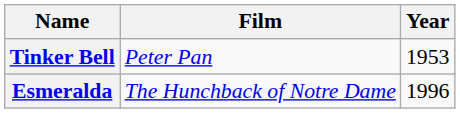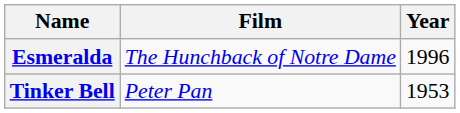 <table class="wikitable sortable">
 <tr>
 <th>Name</th>
 <th>Film</th>
 <th>Year</th>
 </tr>
 <tr>
+<th><a href='#'>Esmeralda</a></th>
+<td><em><a href='#'>The Hunchback of Notre Dame</a></em></td>
+<td style="text-align:center;">1996</td>
+</tr>
+<tr>
 <th><a href='#'>Tinker Bell</a></th>
 <td><em><a href='#'>Peter Pan</a></em></td>
 <td style="text-align:center;">1953</td>
 </tr>
-<tr>
-<th><a href='#'>Esmeralda</a></th>
-<td><em><a href='#'>The Hunchback of Notre Dame</a></em></td>
-<td style="text-align:center;">1996</td>
-</tr>
 </table>
